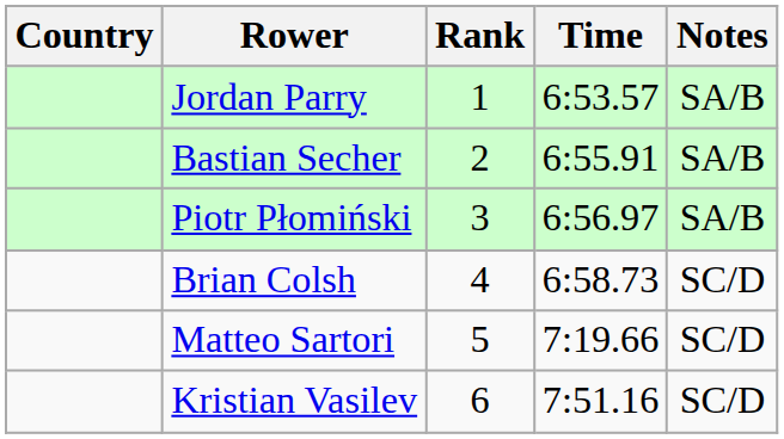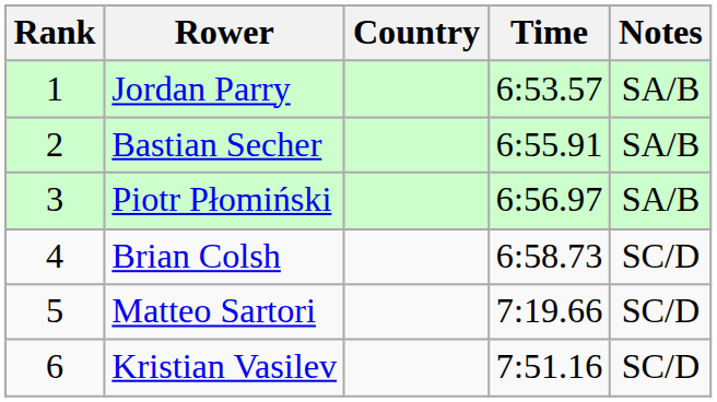 <table class="wikitable" style="text-align:center">
 <tr>
+<th>Rank</th>
+<th>Rower</th>
 <th>Country</th>
-<th>Rower</th>
-<th>Rank</th>
 <th>Time</th>
 <th>Notes</th>
 </tr>
 <tr bgcolor=ccffcc>
+<td>1</td>
+<td align="left"><a href='#'>Jordan Parry</a></td>
 <td align="left"></td>
-<td align="left"><a href='#'>Jordan Parry</a></td>
-<td>1</td>
 <td>6:53.57</td>
 <td>SA/B</td>
 </tr>
 <tr bgcolor=ccffcc>
+<td>2</td>
+<td align="left"><a href='#'>Bastian Secher</a></td>
 <td align="left"></td>
-<td align="left"><a href='#'>Bastian Secher</a></td>
-<td>2</td>
 <td>6:55.91</td>
 <td>SA/B</td>
 </tr>
 <tr bgcolor=ccffcc>
+<td>3</td>
+<td align="left"><a href='#'>Piotr Płomiński</a></td>
 <td align="left"></td>
-<td align="left"><a href='#'>Piotr Płomiński</a></td>
-<td>3</td>
 <td>6:56.97</td>
 <td>SA/B</td>
 </tr>
 <tr>
+<td>4</td>
+<td align="left"><a href='#'>Brian Colsh</a></td>
 <td align="left"></td>
-<td align="left"><a href='#'>Brian Colsh</a></td>
-<td>4</td>
 <td>6:58.73</td>
 <td>SC/D</td>
 </tr>
 <tr>
+<td>5</td>
+<td align="left"><a href='#'>Matteo Sartori</a></td>
 <td align="left"></td>
-<td align="left"><a href='#'>Matteo Sartori</a></td>
-<td>5</td>
 <td>7:19.66</td>
 <td>SC/D</td>
 </tr>
 <tr>
+<td>6</td>
+<td align="left"><a href='#'>Kristian Vasilev</a></td>
 <td align="left"></td>
-<td align="left"><a href='#'>Kristian Vasilev</a></td>
-<td>6</td>
 <td>7:51.16</td>
 <td>SC/D</td>
 </tr>
 </table>
